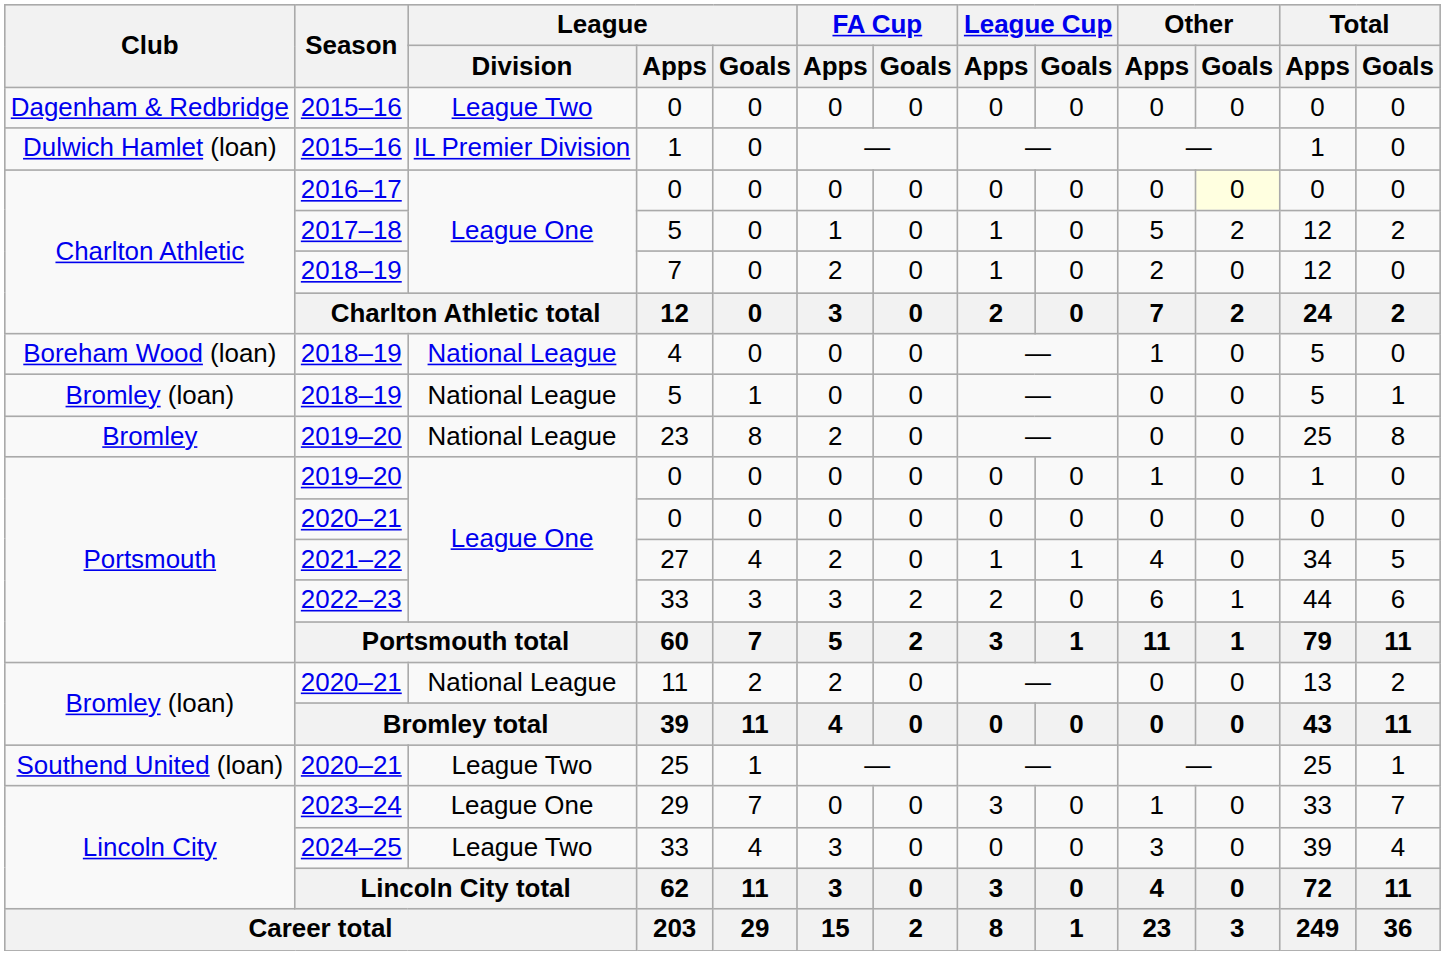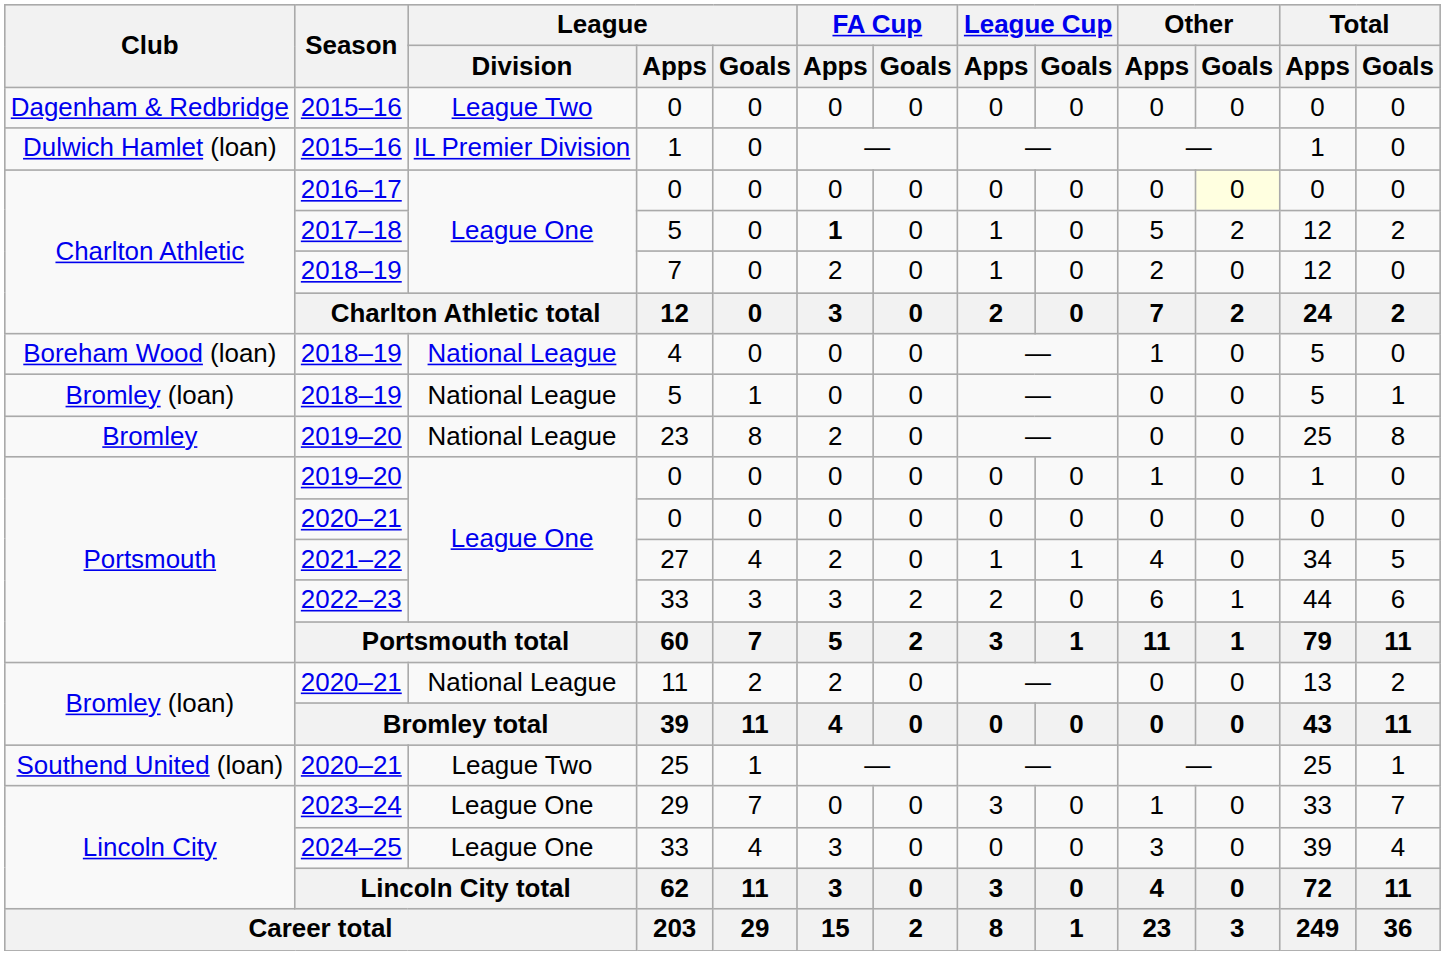 <table class=wikitable style="text-align: center">
 <tr>
 <th rowspan="2">Club</th>
 <th rowspan="2">Season</th>
 <th colspan="3">League</th>
 <th colspan="2"><a href='#'>FA Cup</a></th>
 <th colspan="2"><a href='#'>League Cup</a></th>
 <th colspan="2">Other</th>
 <th colspan="2">Total</th>
 </tr>
 <tr>
 <th>Division</th>
 <th>Apps</th>
 <th>Goals</th>
 <th>Apps</th>
 <th>Goals</th>
 <th>Apps</th>
 <th>Goals</th>
 <th>Apps</th>
 <th>Goals</th>
 <th>Apps</th>
 <th>Goals</th>
 </tr>
 <tr>
 <td><a href='#'>Dagenham & Redbridge</a></td>
 <td><a href='#'>2015–16</a></td>
 <td><a href='#'>League Two</a></td>
 <td>0</td>
 <td>0</td>
 <td>0</td>
 <td>0</td>
 <td>0</td>
 <td>0</td>
 <td>0</td>
 <td>0</td>
 <td>0</td>
 <td>0</td>
 </tr>
 <tr>
 <td><a href='#'>Dulwich Hamlet</a> (loan)</td>
 <td><a href='#'>2015–16</a></td>
 <td><a href='#'>IL Premier Division</a></td>
 <td>1</td>
 <td>0</td>
 <td colspan="2">—</td>
 <td colspan="2">—</td>
 <td colspan="2">—</td>
 <td>1</td>
 <td>0</td>
 </tr>
 <tr>
 <td rowspan="4"><a href='#'>Charlton Athletic</a></td>
 <td><a href='#'>2016–17</a></td>
 <td rowspan="3"><a href='#'>League One</a></td>
 <td>0</td>
 <td>0</td>
 <td>0</td>
 <td>0</td>
 <td>0</td>
 <td>0</td>
 <td>0</td>
 <td style="background: lightyellow;">0</td>
 <td>0</td>
 <td>0</td>
 </tr>
 <tr>
 <td><a href='#'>2017–18</a></td>
 <td>5</td>
 <td>0</td>
-<td>1</td>
+<td><strong>1</strong></td>
 <td>0</td>
 <td>1</td>
 <td>0</td>
 <td>5</td>
 <td>2</td>
 <td>12</td>
 <td>2</td>
 </tr>
 <tr>
 <td><a href='#'>2018–19</a></td>
 <td>7</td>
 <td>0</td>
 <td>2</td>
 <td>0</td>
 <td>1</td>
 <td>0</td>
 <td>2</td>
 <td>0</td>
 <td>12</td>
 <td>0</td>
 </tr>
 <tr>
 <th colspan="2">Charlton Athletic total</th>
 <th>12</th>
 <th>0</th>
 <th>3</th>
 <th>0</th>
 <th>2</th>
 <th>0</th>
 <th>7</th>
 <th>2</th>
 <th>24</th>
 <th>2</th>
 </tr>
 <tr>
 <td><a href='#'>Boreham Wood</a> (loan)</td>
 <td><a href='#'>2018–19</a></td>
 <td><a href='#'>National League</a></td>
 <td>4</td>
 <td>0</td>
 <td>0</td>
 <td>0</td>
 <td colspan="2">—</td>
 <td>1</td>
 <td>0</td>
 <td>5</td>
 <td>0</td>
 </tr>
 <tr>
 <td><a href='#'>Bromley</a> (loan)</td>
 <td><a href='#'>2018–19</a></td>
 <td>National League</td>
 <td>5</td>
 <td>1</td>
 <td>0</td>
 <td>0</td>
 <td colspan="2">—</td>
 <td>0</td>
 <td>0</td>
 <td>5</td>
 <td>1</td>
 </tr>
 <tr>
 <td><a href='#'>Bromley</a></td>
 <td><a href='#'>2019–20</a></td>
 <td>National League</td>
 <td>23</td>
 <td>8</td>
 <td>2</td>
 <td>0</td>
 <td colspan="2">—</td>
 <td>0</td>
 <td>0</td>
 <td>25</td>
 <td>8</td>
 </tr>
 <tr>
 <td rowspan="5"><a href='#'>Portsmouth</a></td>
 <td><a href='#'>2019–20</a></td>
 <td rowspan="4"><a href='#'>League One</a></td>
 <td>0</td>
 <td>0</td>
 <td>0</td>
 <td>0</td>
 <td>0</td>
 <td>0</td>
 <td>1</td>
 <td>0</td>
 <td>1</td>
 <td>0</td>
 </tr>
 <tr>
 <td><a href='#'>2020–21</a></td>
 <td>0</td>
 <td>0</td>
 <td>0</td>
 <td>0</td>
 <td>0</td>
 <td>0</td>
 <td>0</td>
 <td>0</td>
 <td>0</td>
 <td>0</td>
 </tr>
 <tr>
 <td><a href='#'>2021–22</a></td>
 <td>27</td>
 <td>4</td>
 <td>2</td>
 <td>0</td>
 <td>1</td>
 <td>1</td>
 <td>4</td>
 <td>0</td>
 <td>34</td>
 <td>5</td>
 </tr>
 <tr>
 <td><a href='#'>2022–23</a></td>
 <td>33</td>
 <td>3</td>
 <td>3</td>
 <td>2</td>
 <td>2</td>
 <td>0</td>
 <td>6</td>
 <td>1</td>
 <td>44</td>
 <td>6</td>
 </tr>
 <tr>
 <th colspan="2">Portsmouth total</th>
 <th>60</th>
 <th>7</th>
 <th>5</th>
 <th>2</th>
 <th>3</th>
 <th>1</th>
 <th>11</th>
 <th>1</th>
 <th>79</th>
 <th>11</th>
 </tr>
 <tr>
 <td rowspan="2"><a href='#'>Bromley</a> (loan)</td>
 <td><a href='#'>2020–21</a></td>
 <td>National League</td>
 <td>11</td>
 <td>2</td>
 <td>2</td>
 <td>0</td>
 <td colspan="2">—</td>
 <td>0</td>
 <td>0</td>
 <td>13</td>
 <td>2</td>
 </tr>
 <tr>
 <th colspan="2">Bromley total</th>
 <th>39</th>
 <th>11</th>
 <th>4</th>
 <th>0</th>
 <th>0</th>
 <th>0</th>
 <th>0</th>
 <th>0</th>
 <th>43</th>
 <th>11</th>
 </tr>
 <tr>
 <td><a href='#'>Southend United</a> (loan)</td>
 <td><a href='#'>2020–21</a></td>
 <td>League Two</td>
 <td>25</td>
 <td>1</td>
 <td colspan="2">—</td>
 <td colspan="2">—</td>
 <td colspan="2">—</td>
 <td>25</td>
 <td>1</td>
 </tr>
 <tr>
 <td rowspan="3"><a href='#'>Lincoln City</a></td>
 <td><a href='#'>2023–24</a></td>
 <td>League One</td>
 <td>29</td>
 <td>7</td>
 <td>0</td>
 <td>0</td>
 <td>3</td>
 <td>0</td>
 <td>1</td>
 <td>0</td>
 <td>33</td>
 <td>7</td>
 </tr>
 <tr>
 <td><a href='#'>2024–25</a></td>
-<td>League Two</td>
+<td>League One</td>
 <td>33</td>
 <td>4</td>
 <td>3</td>
 <td>0</td>
 <td>0</td>
 <td>0</td>
 <td>3</td>
 <td>0</td>
 <td>39</td>
 <td>4</td>
 </tr>
 <tr>
 <th colspan="2">Lincoln City total</th>
 <th>62</th>
 <th>11</th>
 <th>3</th>
 <th>0</th>
 <th>3</th>
 <th>0</th>
 <th>4</th>
 <th>0</th>
 <th>72</th>
 <th>11</th>
 </tr>
 <tr>
 <th colspan="3">Career total</th>
 <th>203</th>
 <th>29</th>
 <th>15</th>
 <th>2</th>
 <th>8</th>
 <th>1</th>
 <th>23</th>
 <th>3</th>
 <th>249</th>
 <th>36</th>
 </tr>
 </table>
